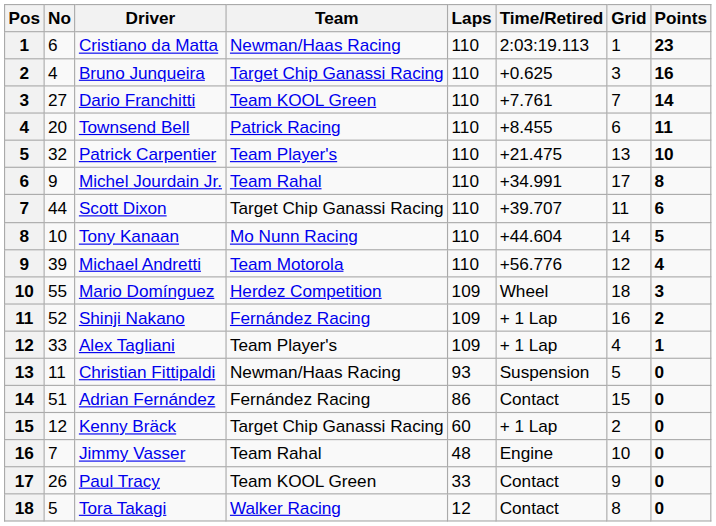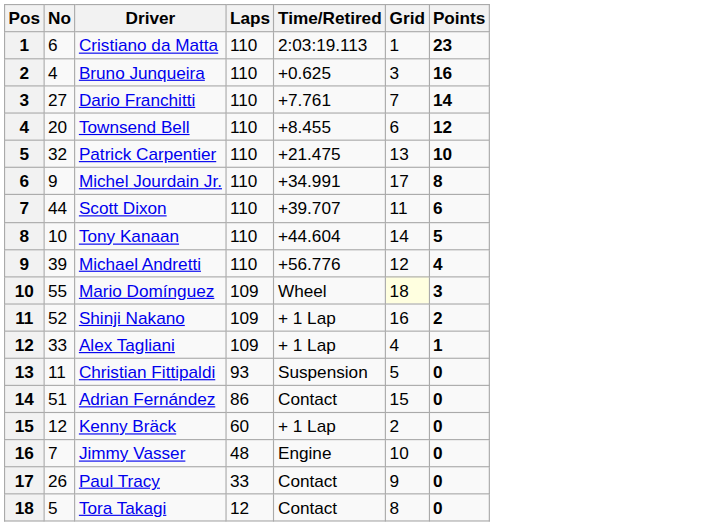 <table class="wikitable" style="font-size:95%;">
 <tr>
 <th>Pos</th>
 <th>No</th>
 <th>Driver</th>
-<th>Team</th>
 <th>Laps</th>
 <th>Time/Retired</th>
 <th>Grid</th>
 <th>Points</th>
 </tr>
 <tr>
 <th>1</th>
 <td>6</td>
 <td> <a href='#'>Cristiano da Matta</a></td>
-<td><a href='#'>Newman/Haas Racing</a></td>
 <td>110</td>
 <td>2:03:19.113</td>
 <td>1</td>
 <td><strong>23</strong></td>
 </tr>
 <tr>
 <th>2</th>
 <td>4</td>
 <td> <a href='#'>Bruno Junqueira</a></td>
-<td><a href='#'>Target Chip Ganassi Racing</a></td>
 <td>110</td>
 <td>+0.625</td>
 <td>3</td>
 <td><strong>16</strong></td>
 </tr>
 <tr>
 <th>3</th>
 <td>27</td>
 <td> <a href='#'>Dario Franchitti</a></td>
-<td><a href='#'>Team KOOL Green</a></td>
 <td>110</td>
 <td>+7.761</td>
 <td>7</td>
 <td><strong>14</strong></td>
 </tr>
 <tr>
 <th>4</th>
 <td>20</td>
 <td> <a href='#'>Townsend Bell</a></td>
-<td><a href='#'>Patrick Racing</a></td>
 <td>110</td>
 <td>+8.455</td>
 <td>6</td>
-<td><strong>11</strong></td>
+<td><strong>12</strong></td>
 </tr>
 <tr>
 <th>5</th>
 <td>32</td>
 <td> <a href='#'>Patrick Carpentier</a></td>
-<td><a href='#'>Team Player's</a></td>
 <td>110</td>
 <td>+21.475</td>
 <td>13</td>
 <td><strong>10</strong></td>
 </tr>
 <tr>
 <th>6</th>
 <td>9</td>
 <td> <a href='#'>Michel Jourdain Jr.</a></td>
-<td><a href='#'>Team Rahal</a></td>
 <td>110</td>
 <td>+34.991</td>
 <td>17</td>
 <td><strong>8</strong></td>
 </tr>
 <tr>
 <th>7</th>
 <td>44</td>
 <td> <a href='#'>Scott Dixon</a></td>
-<td>Target Chip Ganassi Racing</td>
 <td>110</td>
 <td>+39.707</td>
 <td>11</td>
 <td><strong>6</strong></td>
 </tr>
 <tr>
 <th>8</th>
 <td>10</td>
 <td> <a href='#'>Tony Kanaan</a></td>
-<td><a href='#'>Mo Nunn Racing</a></td>
 <td>110</td>
 <td>+44.604</td>
 <td>14</td>
 <td><strong>5</strong></td>
 </tr>
 <tr>
 <th>9</th>
 <td>39</td>
 <td> <a href='#'>Michael Andretti</a></td>
-<td><a href='#'>Team Motorola</a></td>
 <td>110</td>
 <td>+56.776</td>
 <td>12</td>
 <td><strong>4</strong></td>
 </tr>
 <tr>
 <th>10</th>
 <td>55</td>
 <td> <a href='#'>Mario Domínguez</a></td>
-<td><a href='#'>Herdez Competition</a></td>
 <td>109</td>
 <td>Wheel</td>
-<td>18</td>
+<td style="background: lightyellow;">18</td>
 <td><strong>3</strong></td>
 </tr>
 <tr>
 <th>11</th>
 <td>52</td>
 <td> <a href='#'>Shinji Nakano</a></td>
-<td><a href='#'>Fernández Racing</a></td>
 <td>109</td>
 <td>+ 1 Lap</td>
 <td>16</td>
 <td><strong>2</strong></td>
 </tr>
 <tr>
 <th>12</th>
 <td>33</td>
 <td> <a href='#'>Alex Tagliani</a></td>
-<td>Team Player's</td>
 <td>109</td>
 <td>+ 1 Lap</td>
 <td>4</td>
 <td><strong>1</strong></td>
 </tr>
 <tr>
 <th>13</th>
 <td>11</td>
 <td> <a href='#'>Christian Fittipaldi</a></td>
-<td>Newman/Haas Racing</td>
 <td>93</td>
 <td>Suspension</td>
 <td>5</td>
 <td><strong>0</strong></td>
 </tr>
 <tr>
 <th>14</th>
 <td>51</td>
 <td> <a href='#'>Adrian Fernández</a></td>
-<td>Fernández Racing</td>
 <td>86</td>
 <td>Contact</td>
 <td>15</td>
 <td><strong>0</strong></td>
 </tr>
 <tr>
 <th>15</th>
 <td>12</td>
 <td> <a href='#'>Kenny Bräck</a></td>
-<td>Target Chip Ganassi Racing</td>
 <td>60</td>
 <td>+ 1 Lap</td>
 <td>2</td>
 <td><strong>0</strong></td>
 </tr>
 <tr>
 <th>16</th>
 <td>7</td>
 <td> <a href='#'>Jimmy Vasser</a></td>
-<td>Team Rahal</td>
 <td>48</td>
 <td>Engine</td>
 <td>10</td>
 <td><strong>0</strong></td>
 </tr>
 <tr>
 <th>17</th>
 <td>26</td>
 <td> <a href='#'>Paul Tracy</a></td>
-<td>Team KOOL Green</td>
 <td>33</td>
 <td>Contact</td>
 <td>9</td>
 <td><strong>0</strong></td>
 </tr>
 <tr>
 <th>18</th>
 <td>5</td>
 <td> <a href='#'>Tora Takagi</a></td>
-<td><a href='#'>Walker Racing</a></td>
 <td>12</td>
 <td>Contact</td>
 <td>8</td>
 <td><strong>0</strong></td>
 </tr>
 </table>
